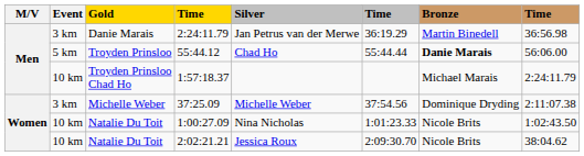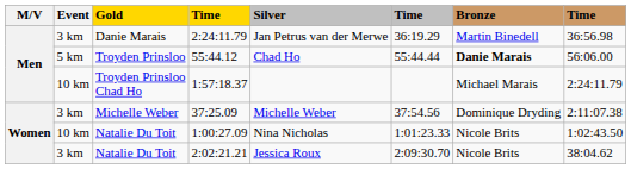 <table class="wikitable">
 <tr>
 <th>M/V</th>
 <th>Event</th>
 <td bgcolor="gold"><strong>Gold</strong></td>
 <td bgcolor="gold"><strong>Time</strong></td>
 <td bgcolor="silver"><strong>Silver</strong></td>
 <td bgcolor="silver"><strong>Time</strong></td>
 <td bgcolor="#CC9966"><strong>Bronze</strong></td>
 <td bgcolor="#CC9966"><strong>Time</strong></td>
 </tr>
 <tr>
 <th rowspan="3">Men</th>
 <td>3 km</td>
 <td> Danie Marais</td>
 <td>2:24:11.79</td>
 <td> Jan Petrus van der Merwe</td>
 <td>36:19.29</td>
 <td> <a href='#'>Martin Binedell</a></td>
 <td>36:56.98</td>
 </tr>
 <tr valign="top">
 <td>5 km</td>
 <td> <a href='#'>Troyden Prinsloo</a></td>
 <td>55:44.12</td>
 <td> <a href='#'>Chad Ho</a></td>
 <td>55:44.44</td>
 <td><strong> Danie Marais</strong></td>
 <td>56:06.00</td>
 </tr>
 <tr>
 <td>10 km</td>
 <td> <a href='#'>Troyden Prinsloo</a> <br>  <a href='#'>Chad Ho</a></td>
 <td>1:57:18.37</td>
 <td></td>
 <td></td>
 <td> Michael Marais</td>
 <td>2:24:11.79</td>
 </tr>
 <tr>
 <th rowspan="3">Women</th>
 <td>3 km</td>
 <td> <a href='#'>Michelle Weber</a></td>
 <td>37:25.09</td>
 <td> <a href='#'>Michelle Weber</a></td>
 <td>37:54.56</td>
 <td> Dominique Dryding</td>
 <td>2:11:07.38</td>
 </tr>
 <tr valign="top">
 <td>10 km</td>
 <td> <a href='#'>Natalie Du Toit</a></td>
 <td>1:00:27.09</td>
 <td> Nina Nicholas</td>
 <td>1:01:23.33</td>
 <td> Nicole Brits</td>
 <td>1:02:43.50</td>
 </tr>
 <tr valign="top">
-<td>10 km</td>
+<td>3 km</td>
 <td> <a href='#'>Natalie Du Toit</a></td>
 <td>2:02:21.21</td>
 <td> <a href='#'>Jessica Roux</a></td>
 <td>2:09:30.70</td>
 <td> Nicole Brits</td>
 <td>38:04.62</td>
 </tr>
 </table>
